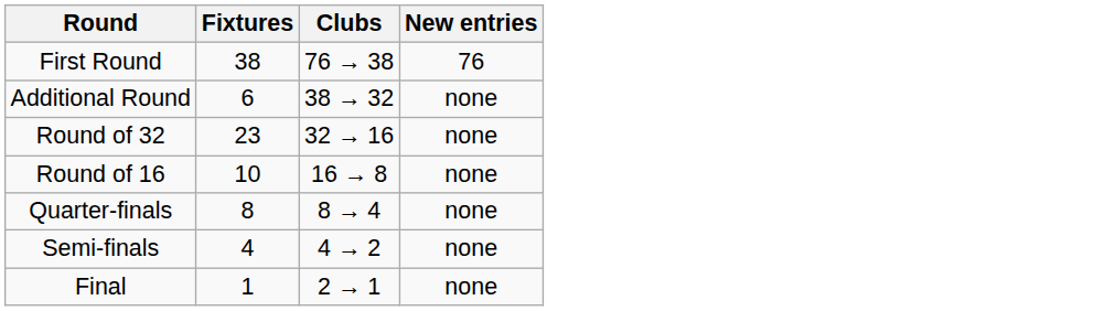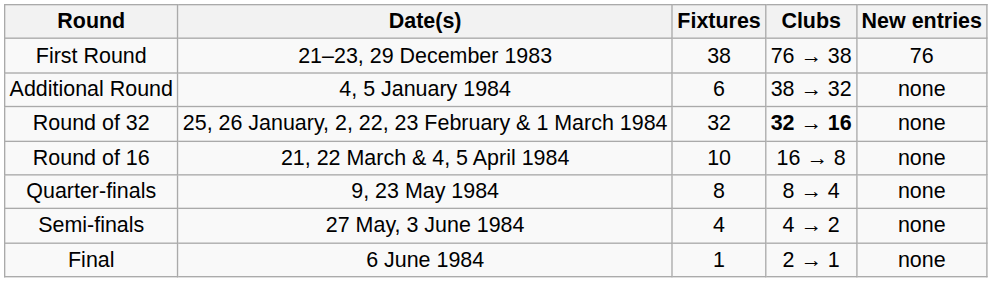 <table class="wikitable" style="text-align:center">
 <tr>
 <th>Round</th>
+<th>Date(s)</th>
 <th>Fixtures</th>
 <th>Clubs</th>
 <th>New entries</th>
 </tr>
 <tr>
 <td>First Round</td>
+<td>21–23, 29 December 1983</td>
 <td>38</td>
 <td>76 → 38</td>
 <td>76</td>
 </tr>
 <tr>
 <td>Additional Round</td>
+<td>4, 5 January 1984</td>
 <td>6</td>
 <td>38 → 32</td>
 <td>none</td>
 </tr>
 <tr>
 <td>Round of 32</td>
-<td>23</td>
-<td>32 → 16</td>
+<td>25, 26 January, 2, 22, 23 February & 1 March 1984</td>
+<td>32</td>
+<td><strong>32 → 16</strong></td>
 <td>none</td>
 </tr>
 <tr>
 <td>Round of 16</td>
+<td>21, 22 March & 4, 5 April 1984</td>
 <td>10</td>
 <td>16 → 8</td>
 <td>none</td>
 </tr>
 <tr>
 <td>Quarter-finals</td>
+<td>9, 23 May 1984</td>
 <td>8</td>
 <td>8 → 4</td>
 <td>none</td>
 </tr>
 <tr>
 <td>Semi-finals</td>
+<td>27 May, 3 June 1984</td>
 <td>4</td>
 <td>4 → 2</td>
 <td>none</td>
 </tr>
 <tr>
 <td>Final</td>
+<td>6 June 1984</td>
 <td>1</td>
 <td>2 → 1</td>
 <td>none</td>
 </tr>
 </table>
